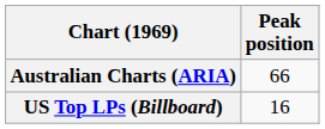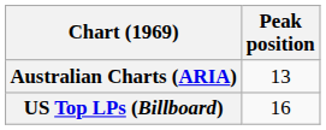 <table class="wikitable plainrowheaders sortable" style="text-align:center;">
 <tr>
 <th>Chart (1969)</th>
 <th>Peak<br> position</th>
 </tr>
 <tr>
 <th scope="row">Australian Charts (<a href='#'>ARIA</a>)</th>
-<td>66</td>
+<td>13</td>
 </tr>
 <tr>
 <th scope="row">US <a href='#'>Top LPs</a> (<em>Billboard</em>)</th>
 <td>16</td>
 </tr>
 </table>
